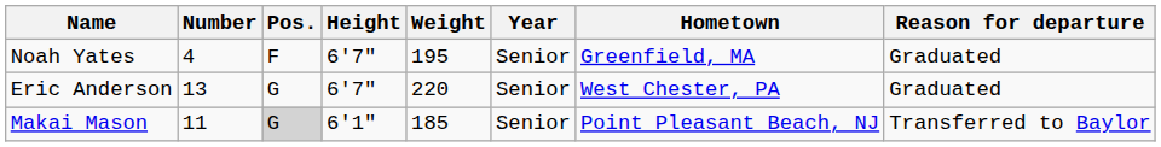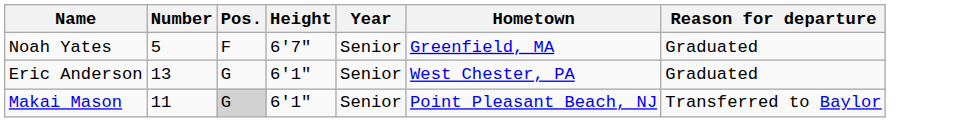 <table class="wikitable sortable" border="1">
 <tr>
 <th>Name</th>
 <th>Number</th>
 <th>Pos.</th>
 <th>Height</th>
-<th>Weight</th>
 <th>Year</th>
 <th>Hometown</th>
 <th class="unsortable">Reason for departure</th>
 </tr>
 <tr>
 <td>Noah Yates</td>
-<td>4</td>
+<td>5</td>
 <td>F</td>
 <td>6'7"</td>
-<td>195</td>
 <td>Senior</td>
 <td><a href='#'>Greenfield, MA</a></td>
 <td>Graduated</td>
 </tr>
 <tr>
 <td>Eric Anderson</td>
 <td>13</td>
 <td>G</td>
-<td>6'7"</td>
-<td>220</td>
+<td>6'1"</td>
 <td>Senior</td>
 <td><a href='#'>West Chester, PA</a></td>
 <td>Graduated</td>
 </tr>
 <tr>
 <td><a href='#'>Makai Mason</a></td>
 <td>11</td>
 <td style="background: lightgrey;">G</td>
 <td>6'1"</td>
-<td>185</td>
 <td>Senior</td>
 <td><a href='#'>Point Pleasant Beach, NJ</a></td>
 <td>Transferred to <a href='#'>Baylor</a></td>
 </tr>
 </table>
